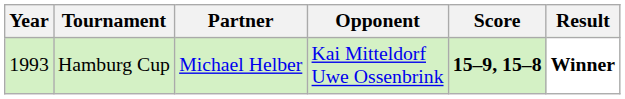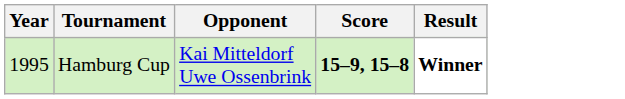 <table class="sortable wikitable" style="font-size: 90%;">
 <tr>
 <th>Year</th>
 <th>Tournament</th>
-<th>Partner</th>
 <th>Opponent</th>
 <th>Score</th>
 <th>Result</th>
 </tr>
 <tr style="background:#D4F1C5">
-<td align="center">1993</td>
+<td align="center">1995</td>
 <td align="left">Hamburg Cup</td>
-<td align="left"> <a href='#'>Michael Helber</a></td>
 <td align="left"> <a href='#'>Kai Mitteldorf</a> <br>  <a href='#'>Uwe Ossenbrink</a></td>
 <td align="left"><strong>15–9, 15–8</strong></td>
 <td style="text-align:left; background:white"> <strong>Winner</strong></td>
 </tr>
 </table>
